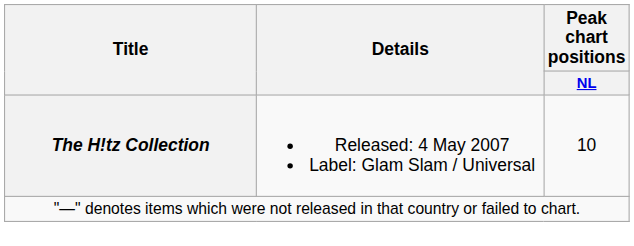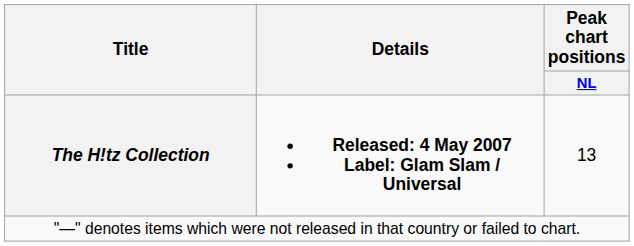 <table class="wikitable plainrowheaders" style="text-align:center;" border="1">
 <tr>
 <th scope="col" rowspan="2" style="width:14em;">Title</th>
 <th scope="col" rowspan="2" style="width:16em;">Details</th>
 <th scope="col" colspan="1">Peak chart positions</th>
 </tr>
 <tr>
 <th scope="col" style="width:3em;font-size:85%;"><a href='#'>NL</a><br></th>
 </tr>
 <tr>
 <th scope="row"><em>The H!tz Collection</em></th>
-<td><br><ul><li>Released: 4 May 2007</li><li>Label: Glam Slam / Universal</li></ul></td>
-<td>10</td>
+<td><strong><br><ul><li>Released: 4 May 2007</li><li>Label: Glam Slam / Universal</li></ul></strong></td>
+<td>13</td>
 </tr>
 <tr>
 <td colspan="7" align="center" style="font-size:90%;">"—" denotes items which were not released in that country or failed to chart.</td>
 </tr>
 </table>
